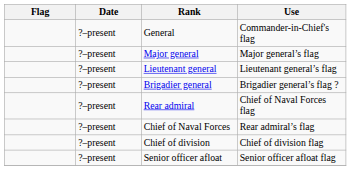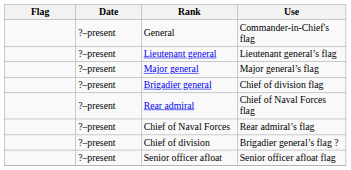 <table class="wikitable">
 <tr>
 <th width="110">Flag</th>
 <th width="100">Date</th>
 <th width="150">Rank</th>
 <th width="170">Use</th>
 </tr>
 <tr>
 <td></td>
 <td>?–present</td>
 <td>General</td>
 <td>Commander-in-Chief's flag</td>
 </tr>
 <tr>
 <td></td>
 <td>?–present</td>
+<td><a href='#'>Lieutenant general</a></td>
+<td>Lieutenant general’s flag</td>
+</tr>
+<tr>
+<td></td>
+<td>?–present</td>
 <td><a href='#'>Major general</a></td>
 <td>Major general’s flag</td>
 </tr>
 <tr>
 <td></td>
 <td>?–present</td>
-<td><a href='#'>Lieutenant general</a></td>
-<td>Lieutenant general’s flag</td>
-</tr>
-<tr>
-<td></td>
-<td>?–present</td>
 <td><a href='#'>Brigadier general</a></td>
-<td>Brigadier general’s flag ?</td>
+<td>Chief of division flag</td>
 </tr>
 <tr>
 <td></td>
 <td>?–present</td>
 <td><a href='#'>Rear admiral</a></td>
 <td>Chief of Naval Forces flag</td>
 </tr>
 <tr>
 <td></td>
 <td>?–present</td>
 <td>Chief of Naval Forces</td>
 <td>Rear admiral’s flag</td>
 </tr>
 <tr>
 <td></td>
 <td>?–present</td>
 <td>Chief of division</td>
-<td>Chief of division flag</td>
+<td>Brigadier general’s flag ?</td>
 </tr>
 <tr>
 <td></td>
 <td>?–present</td>
 <td>Senior officer afloat</td>
 <td>Senior officer afloat flag</td>
 </tr>
 <tr>
 </tr>
 </table>
